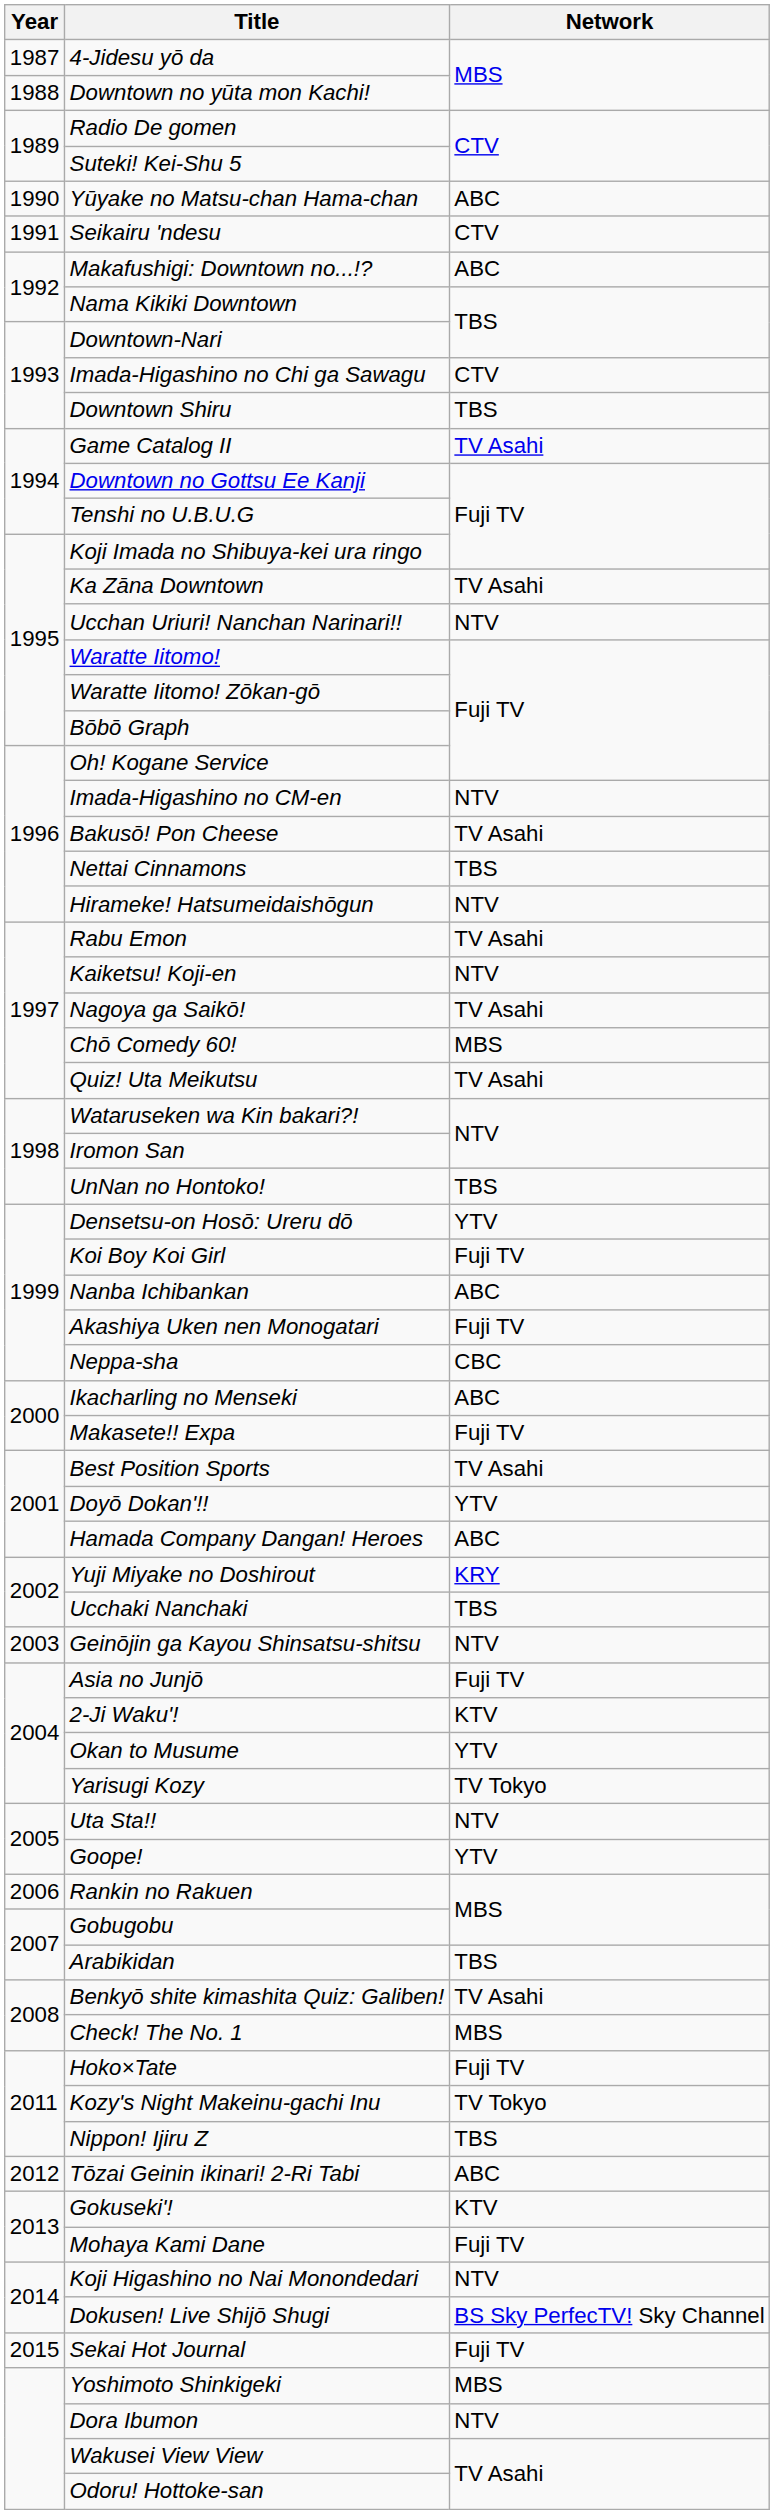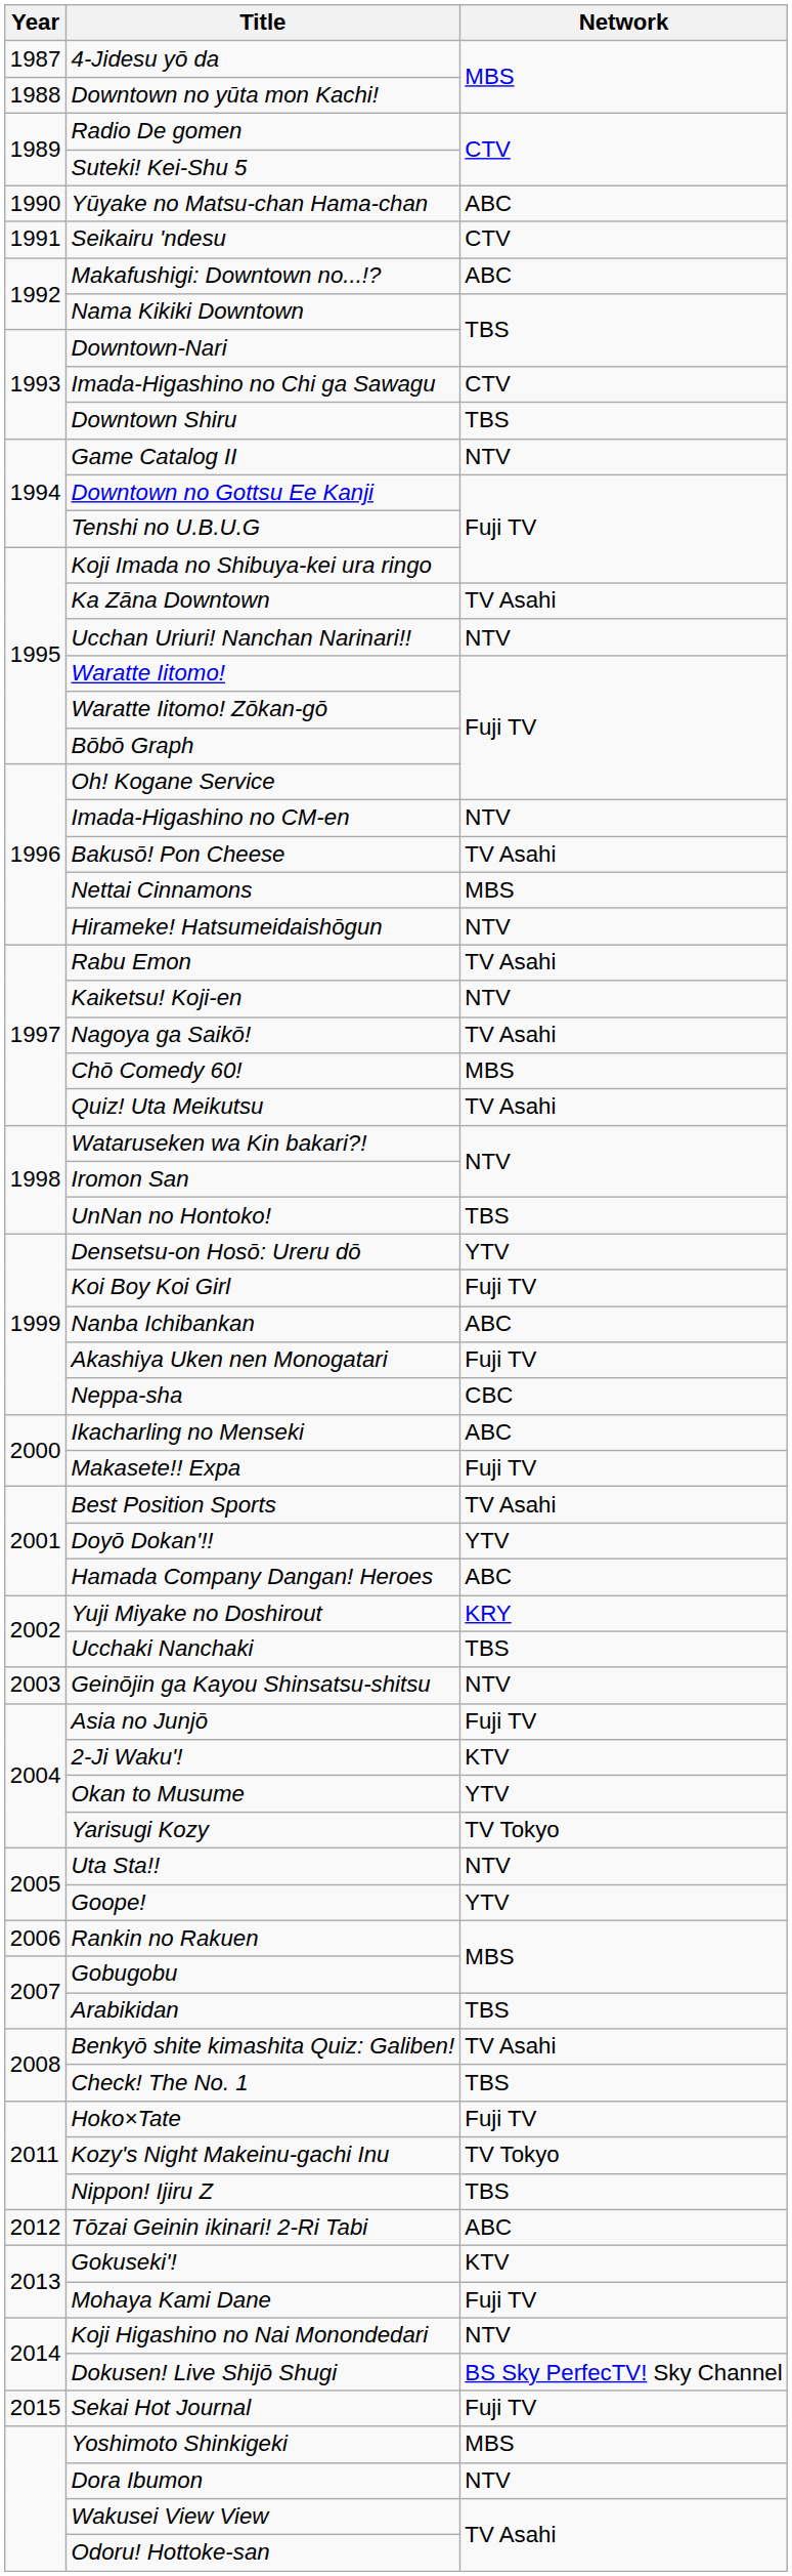 <table class="wikitable">
 <tr>
 <th>Year</th>
 <th>Title</th>
 <th>Network</th>
 </tr>
 <tr>
 <td>1987</td>
 <td><em>4-Jidesu yō da</em></td>
 <td rowspan="2"><a href='#'>MBS</a></td>
 </tr>
 <tr>
 <td>1988</td>
 <td><em>Downtown no yūta mon Kachi!</em></td>
 </tr>
 <tr>
 <td rowspan="2">1989</td>
 <td><em>Radio De gomen</em></td>
 <td rowspan="2"><a href='#'>CTV</a></td>
 </tr>
 <tr>
 <td><em>Suteki! Kei-Shu 5</em></td>
 </tr>
 <tr>
 <td>1990</td>
 <td><em>Yūyake no Matsu-chan Hama-chan</em></td>
 <td>ABC</td>
 </tr>
 <tr>
 <td>1991</td>
 <td><em>Seikairu 'ndesu</em></td>
 <td>CTV</td>
 </tr>
 <tr>
 <td rowspan="2">1992</td>
 <td><em>Makafushigi: Downtown no...!?</em></td>
 <td>ABC</td>
 </tr>
 <tr>
 <td><em>Nama Kikiki Downtown</em></td>
 <td rowspan="2">TBS</td>
 </tr>
 <tr>
 <td rowspan="3">1993</td>
 <td><em>Downtown-Nari</em></td>
 </tr>
 <tr>
 <td><em>Imada-Higashino no Chi ga Sawagu</em></td>
 <td>CTV</td>
 </tr>
 <tr>
 <td><em>Downtown Shiru</em></td>
 <td>TBS</td>
 </tr>
 <tr>
 <td rowspan="3">1994</td>
 <td><em>Game Catalog II</em></td>
-<td><a href='#'>TV Asahi</a></td>
+<td>NTV</td>
 </tr>
 <tr>
 <td><em><a href='#'>Downtown no Gottsu Ee Kanji</a></em></td>
 <td rowspan="3">Fuji TV</td>
 </tr>
 <tr>
 <td><em>Tenshi no U.B.U.G</em></td>
 </tr>
 <tr>
 <td rowspan="6">1995</td>
 <td><em>Koji Imada no Shibuya-kei ura ringo</em></td>
 </tr>
 <tr>
 <td><em>Ka Zāna Downtown</em></td>
 <td>TV Asahi</td>
 </tr>
 <tr>
 <td><em>Ucchan Uriuri! Nanchan Narinari!!</em></td>
 <td>NTV</td>
 </tr>
 <tr>
 <td><em><a href='#'>Waratte Iitomo!</a></em></td>
 <td rowspan="4">Fuji TV</td>
 </tr>
 <tr>
 <td><em>Waratte Iitomo! Zōkan-gō</em></td>
 </tr>
 <tr>
 <td><em>Bōbō Graph</em></td>
 </tr>
 <tr>
 <td rowspan="5">1996</td>
 <td><em>Oh! Kogane Service</em></td>
 </tr>
 <tr>
 <td><em>Imada-Higashino no CM-en</em></td>
 <td>NTV</td>
 </tr>
 <tr>
 <td><em>Bakusō! Pon Cheese</em></td>
 <td>TV Asahi</td>
 </tr>
 <tr>
 <td><em>Nettai Cinnamons</em></td>
-<td>TBS</td>
+<td>MBS</td>
 </tr>
 <tr>
 <td><em>Hirameke! Hatsumeidaishōgun</em></td>
 <td>NTV</td>
 </tr>
 <tr>
 <td rowspan="5">1997</td>
 <td><em>Rabu Emon</em></td>
 <td>TV Asahi</td>
 </tr>
 <tr>
 <td><em>Kaiketsu! Koji-en</em></td>
 <td>NTV</td>
 </tr>
 <tr>
 <td><em>Nagoya ga Saikō!</em></td>
 <td>TV Asahi</td>
 </tr>
 <tr>
 <td><em>Chō Comedy 60!</em></td>
 <td>MBS</td>
 </tr>
 <tr>
 <td><em>Quiz! Uta Meikutsu</em></td>
 <td>TV Asahi</td>
 </tr>
 <tr>
 <td rowspan="3">1998</td>
 <td><em>Wataruseken wa Kin bakari?!</em></td>
 <td rowspan="2">NTV</td>
 </tr>
 <tr>
 <td><em>Iromon San</em></td>
 </tr>
 <tr>
 <td><em>UnNan no Hontoko!</em></td>
 <td>TBS</td>
 </tr>
 <tr>
 <td rowspan="5">1999</td>
 <td><em>Densetsu-on Hosō: Ureru dō</em></td>
 <td>YTV</td>
 </tr>
 <tr>
 <td><em>Koi Boy Koi Girl</em></td>
 <td>Fuji TV</td>
 </tr>
 <tr>
 <td><em>Nanba Ichibankan</em></td>
 <td>ABC</td>
 </tr>
 <tr>
 <td><em>Akashiya Uken nen Monogatari</em></td>
 <td>Fuji TV</td>
 </tr>
 <tr>
 <td><em>Neppa-sha</em></td>
 <td>CBC</td>
 </tr>
 <tr>
 <td rowspan="2">2000</td>
 <td><em>Ikacharling no Menseki</em></td>
 <td>ABC</td>
 </tr>
 <tr>
 <td><em>Makasete!! Expa</em></td>
 <td>Fuji TV</td>
 </tr>
 <tr>
 <td rowspan="3">2001</td>
 <td><em>Best Position Sports</em></td>
 <td>TV Asahi</td>
 </tr>
 <tr>
 <td><em>Doyō Dokan'!!</em></td>
 <td>YTV</td>
 </tr>
 <tr>
 <td><em>Hamada Company Dangan! Heroes</em></td>
 <td>ABC</td>
 </tr>
 <tr>
 <td rowspan="2">2002</td>
 <td><em>Yuji Miyake no Doshirout</em></td>
 <td><a href='#'>KRY</a></td>
 </tr>
 <tr>
 <td><em>Ucchaki Nanchaki</em></td>
 <td>TBS</td>
 </tr>
 <tr>
 <td>2003</td>
 <td><em>Geinōjin ga Kayou Shinsatsu-shitsu</em></td>
 <td>NTV</td>
 </tr>
 <tr>
 <td rowspan="4">2004</td>
 <td><em>Asia no Junjō</em></td>
 <td>Fuji TV</td>
 </tr>
 <tr>
 <td><em>2-Ji Waku'!</em></td>
 <td>KTV</td>
 </tr>
 <tr>
 <td><em>Okan to Musume</em></td>
 <td>YTV</td>
 </tr>
 <tr>
 <td><em>Yarisugi Kozy</em></td>
 <td>TV Tokyo</td>
 </tr>
 <tr>
 <td rowspan="2">2005</td>
 <td><em>Uta Sta!!</em></td>
 <td>NTV</td>
 </tr>
 <tr>
 <td><em>Goope!</em></td>
 <td>YTV</td>
 </tr>
 <tr>
 <td>2006</td>
 <td><em>Rankin no Rakuen</em></td>
 <td rowspan="2">MBS</td>
 </tr>
 <tr>
 <td rowspan="2">2007</td>
 <td><em>Gobugobu</em></td>
 </tr>
 <tr>
 <td><em>Arabikidan</em></td>
 <td>TBS</td>
 </tr>
 <tr>
 <td rowspan="2">2008</td>
 <td><em>Benkyō shite kimashita Quiz: Galiben!</em></td>
 <td>TV Asahi</td>
 </tr>
 <tr>
 <td><em>Check! The No. 1</em></td>
-<td>MBS</td>
+<td>TBS</td>
 </tr>
 <tr>
 <td rowspan="3">2011</td>
 <td><em>Hoko×Tate</em></td>
 <td>Fuji TV</td>
 </tr>
 <tr>
 <td><em>Kozy's Night Makeinu-gachi Inu</em></td>
 <td>TV Tokyo</td>
 </tr>
 <tr>
 <td><em>Nippon! Ijiru Z</em></td>
 <td>TBS</td>
 </tr>
 <tr>
 <td>2012</td>
 <td><em>Tōzai Geinin ikinari! 2-Ri Tabi</em></td>
 <td>ABC</td>
 </tr>
 <tr>
 <td rowspan="2">2013</td>
 <td><em>Gokuseki'!</em></td>
 <td>KTV</td>
 </tr>
 <tr>
 <td><em>Mohaya Kami Dane</em></td>
 <td>Fuji TV</td>
 </tr>
 <tr>
 <td rowspan="2">2014</td>
 <td><em>Koji Higashino no Nai Monondedari</em></td>
 <td>NTV</td>
 </tr>
 <tr>
 <td><em>Dokusen! Live Shijō Shugi</em></td>
 <td><a href='#'>BS Sky PerfecTV!</a> Sky Channel</td>
 </tr>
 <tr>
 <td>2015</td>
 <td><em>Sekai Hot Journal</em></td>
 <td>Fuji TV</td>
 </tr>
 <tr>
 <td rowspan="4"></td>
 <td><em>Yoshimoto Shinkigeki</em></td>
 <td>MBS</td>
 </tr>
 <tr>
 <td><em>Dora Ibumon</em></td>
 <td>NTV</td>
 </tr>
 <tr>
 <td><em>Wakusei View View</em></td>
 <td rowspan="2">TV Asahi</td>
 </tr>
 <tr>
 <td><em>Odoru! Hottoke-san</em></td>
 </tr>
 </table>
